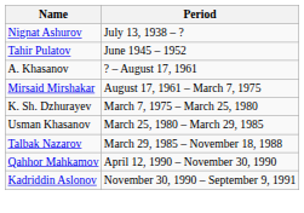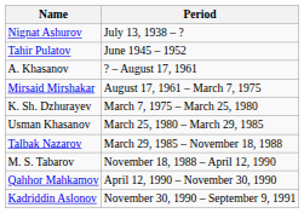 <table class="wikitable">
 <tr>
 <th>Name</th>
 <th>Period</th>
 </tr>
 <tr>
 <td><a href='#'>Nignat Ashurov</a></td>
 <td>July 13, 1938 – ?</td>
 </tr>
 <tr>
 <td><a href='#'>Tahir Pulatov</a></td>
 <td>June 1945 – 1952</td>
 </tr>
 <tr>
 <td>A. Khasanov</td>
 <td>? – August 17, 1961</td>
 </tr>
 <tr>
 <td><a href='#'>Mirsaid Mirshakar</a></td>
 <td>August 17, 1961 – March 7, 1975</td>
 </tr>
 <tr>
 <td>K. Sh. Dzhurayev</td>
 <td>March 7, 1975 – March 25, 1980</td>
 </tr>
 <tr>
 <td>Usman Khasanov</td>
 <td>March 25, 1980 – March 29, 1985</td>
 </tr>
 <tr>
 <td><a href='#'>Talbak Nazarov</a></td>
 <td>March 29, 1985 – November 18, 1988</td>
 </tr>
 <tr>
+<td>M. S. Tabarov</td>
+<td>November 18, 1988 – April 12, 1990</td>
+</tr>
+<tr>
 <td><a href='#'>Qahhor Mahkamov</a></td>
 <td>April 12, 1990 – November 30, 1990</td>
 </tr>
 <tr>
 <td><a href='#'>Kadriddin Aslonov</a></td>
 <td>November 30, 1990 – September 9, 1991</td>
 </tr>
 </table>
